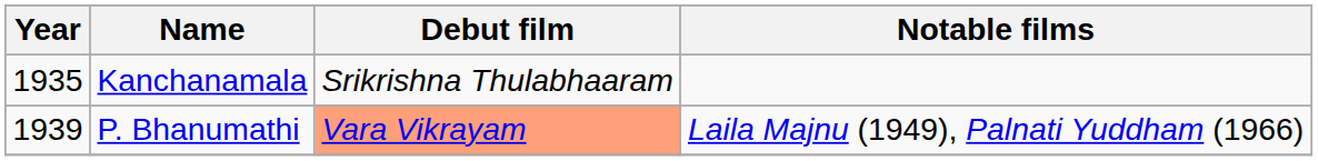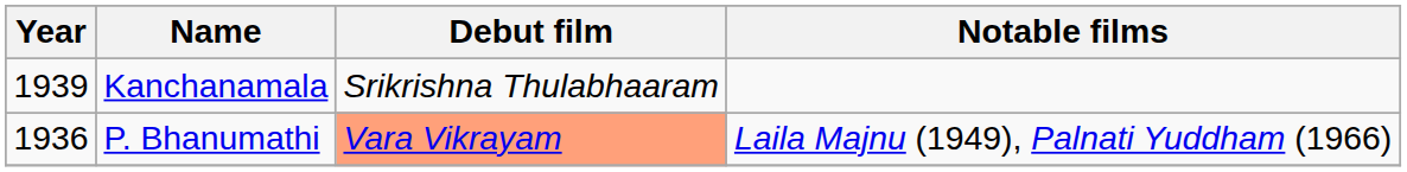 <table class="wikitable sortable">
 <tr>
 <th>Year</th>
 <th>Name</th>
 <th>Debut film</th>
 <th>Notable films</th>
 </tr>
 <tr>
-<td>1935</td>
+<td>1939</td>
 <td><a href='#'>Kanchanamala</a></td>
 <td><em>Srikrishna Thulabhaaram</em></td>
 <td></td>
 </tr>
 <tr>
-<td>1939</td>
+<td>1936</td>
 <td><a href='#'>P. Bhanumathi</a></td>
 <td style="background: lightsalmon;"><em><a href='#'>Vara Vikrayam</a></em></td>
 <td><em><a href='#'>Laila Majnu</a></em> (1949), <em><a href='#'>Palnati Yuddham</a></em> (1966)</td>
 </tr>
 <tr>
 </tr>
 </table>
